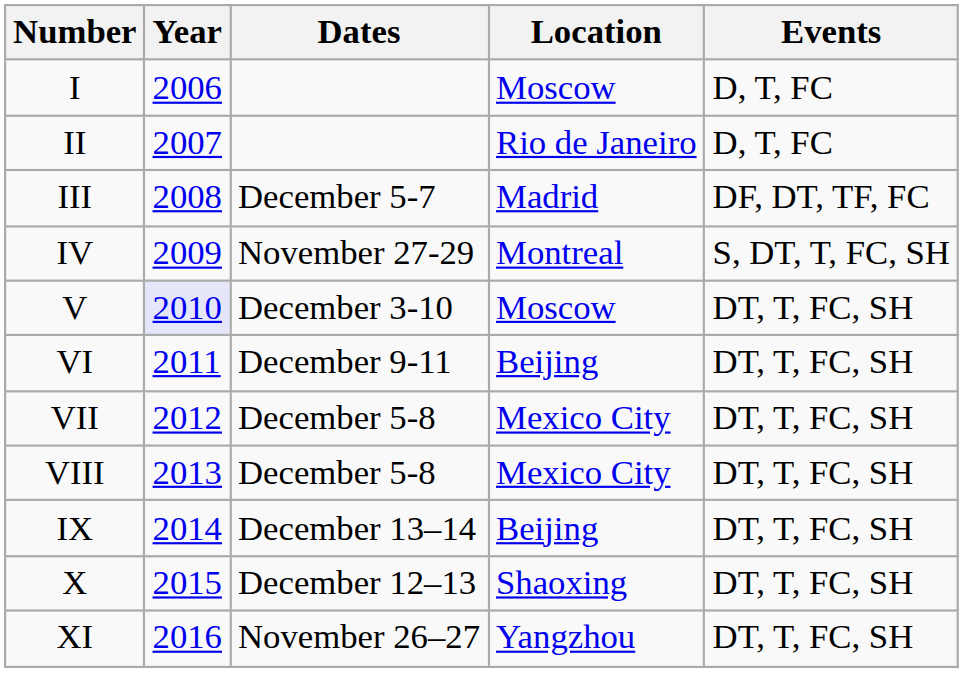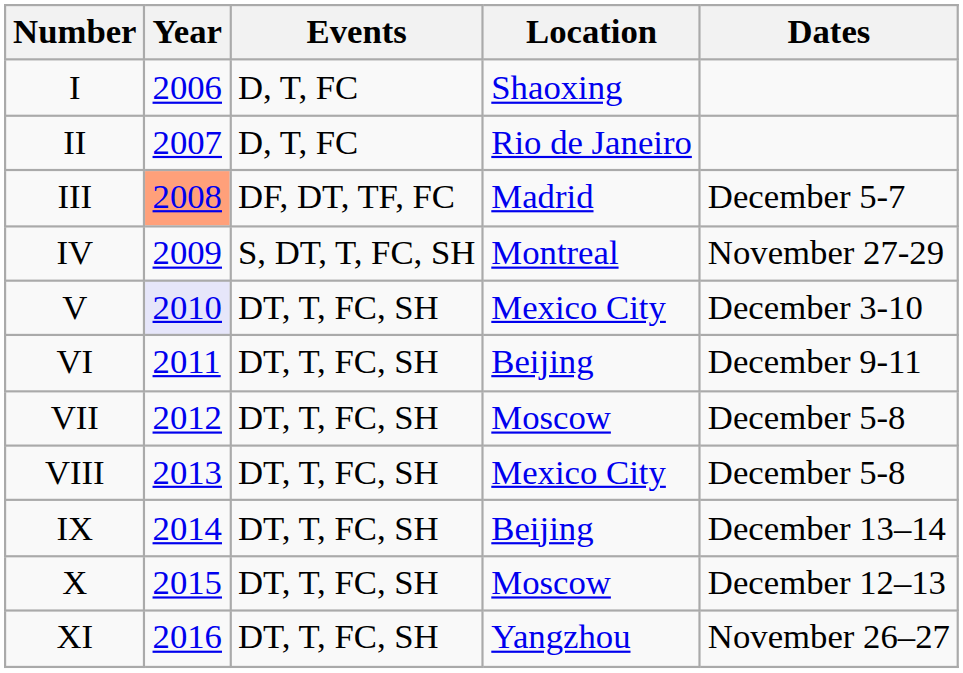 <table class=wikitable>
 <tr>
 <th>Number</th>
 <th>Year</th>
+<th>Events</th>
+<th>Location</th>
 <th>Dates</th>
-<th>Location</th>
-<th>Events</th>
 </tr>
 <tr>
 <td align=center>I</td>
 <td><a href='#'>2006</a></td>
+<td>D, T, FC</td>
+<td> <a href='#'>Shaoxing</a></td>
 <td></td>
-<td> <a href='#'>Moscow</a></td>
-<td>D, T, FC</td>
 </tr>
 <tr>
 <td align=center>II</td>
 <td><a href='#'>2007</a></td>
+<td>D, T, FC</td>
+<td> <a href='#'>Rio de Janeiro</a></td>
 <td></td>
-<td> <a href='#'>Rio de Janeiro</a></td>
-<td>D, T, FC</td>
 </tr>
 <tr>
 <td align=center>III</td>
-<td><a href='#'>2008</a></td>
+<td style="background: lightsalmon;"><a href='#'>2008</a></td>
+<td>DF, DT, TF, FC</td>
+<td> <a href='#'>Madrid</a></td>
 <td>December 5-7</td>
-<td> <a href='#'>Madrid</a></td>
-<td>DF, DT, TF, FC</td>
 </tr>
 <tr>
 <td align=center>IV</td>
 <td><a href='#'>2009</a></td>
+<td>S, DT, T, FC, SH</td>
+<td> <a href='#'>Montreal</a></td>
 <td>November 27-29</td>
-<td> <a href='#'>Montreal</a></td>
-<td>S, DT, T, FC, SH</td>
 </tr>
 <tr>
 <td align=center>V</td>
 <td style="background: lavender;"><a href='#'>2010</a></td>
+<td>DT, T, FC, SH</td>
+<td> <a href='#'>Mexico City</a></td>
 <td>December 3-10</td>
-<td> <a href='#'>Moscow</a></td>
-<td>DT, T, FC, SH</td>
 </tr>
 <tr>
 <td align=center>VI</td>
 <td><a href='#'>2011</a></td>
+<td>DT, T, FC, SH</td>
+<td> <a href='#'>Beijing</a></td>
 <td>December 9-11</td>
-<td> <a href='#'>Beijing</a></td>
-<td>DT, T, FC, SH</td>
 </tr>
 <tr>
 <td align=center>VII</td>
 <td><a href='#'>2012</a></td>
+<td>DT, T, FC, SH</td>
+<td> <a href='#'>Moscow</a></td>
 <td>December 5-8</td>
-<td> <a href='#'>Mexico City</a></td>
-<td>DT, T, FC, SH</td>
 </tr>
 <tr>
 <td align=center>VIII</td>
 <td><a href='#'>2013</a></td>
+<td>DT, T, FC, SH</td>
+<td> <a href='#'>Mexico City</a></td>
 <td>December 5-8</td>
-<td> <a href='#'>Mexico City</a></td>
-<td>DT, T, FC, SH</td>
 </tr>
 <tr>
 <td align=center>IX</td>
 <td><a href='#'>2014</a></td>
+<td>DT, T, FC, SH</td>
+<td> <a href='#'>Beijing</a></td>
 <td>December 13–14</td>
-<td> <a href='#'>Beijing</a></td>
-<td>DT, T, FC, SH</td>
 </tr>
 <tr>
 <td align=center>X</td>
 <td><a href='#'>2015</a></td>
+<td>DT, T, FC, SH</td>
+<td> <a href='#'>Moscow</a></td>
 <td>December 12–13</td>
-<td> <a href='#'>Shaoxing</a></td>
-<td>DT, T, FC, SH</td>
 </tr>
 <tr>
 <td align=center>XI</td>
 <td><a href='#'>2016</a></td>
+<td>DT, T, FC, SH</td>
+<td> <a href='#'>Yangzhou</a></td>
 <td>November 26–27</td>
-<td> <a href='#'>Yangzhou</a></td>
-<td>DT, T, FC, SH</td>
 </tr>
 </table>
